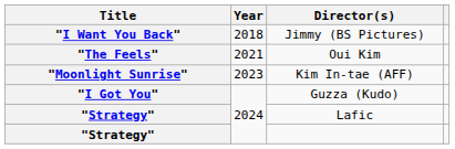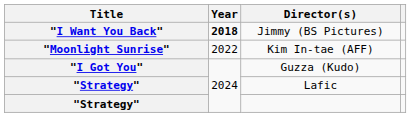 <table class="wikitable plainrowheaders" style="text-align:center;">
 <tr>
 <th style="width:18em;">Title</th>
 <th>Year</th>
 <th style="width:14em;">Director(s)</th>
 <th></th>
 </tr>
 <tr>
 <th scope=row>"<a href='#'>I Want You Back</a>"</th>
-<td>2018</td>
+<td><strong>2018</strong></td>
 <td>Jimmy (BS Pictures)</td>
 <td></td>
 </tr>
 <tr>
-<th scope=row>"<a href='#'>The Feels</a>"</th>
-<td>2021</td>
-<td>Oui Kim</td>
-<td></td>
-</tr>
-<tr>
 <th scope=row>"<a href='#'>Moonlight Sunrise</a>"</th>
-<td>2023</td>
+<td>2022</td>
 <td>Kim In-tae (AFF)</td>
 <td></td>
 </tr>
 <tr>
 <th scope=row>"<a href='#'>I Got You</a>"</th>
 <td rowspan=3>2024</td>
 <td>Guzza (Kudo)</td>
 <td></td>
 </tr>
 <tr>
 <th scope=row>"<a href='#'>Strategy</a>"<br></th>
 <td>Lafic</td>
 <td></td>
 </tr>
 <tr>
 <th scope=row>"Strategy"<br></th>
 <td></td>
 <td></td>
 </tr>
 </table>
